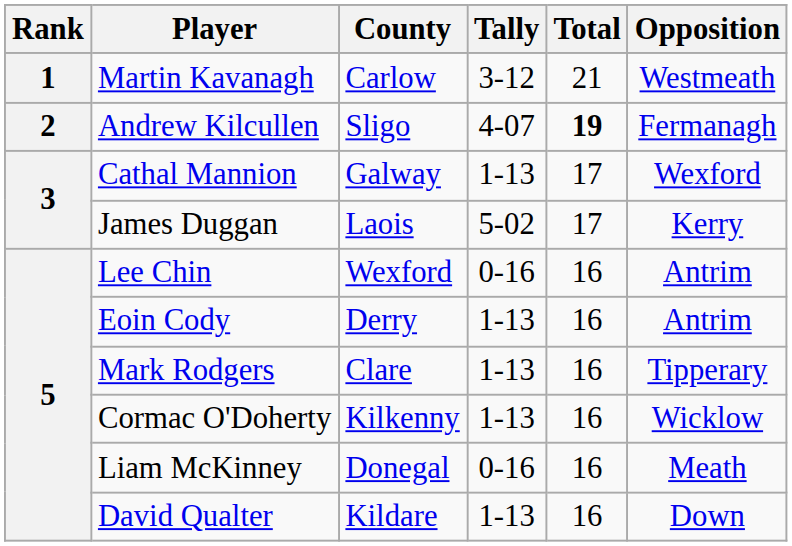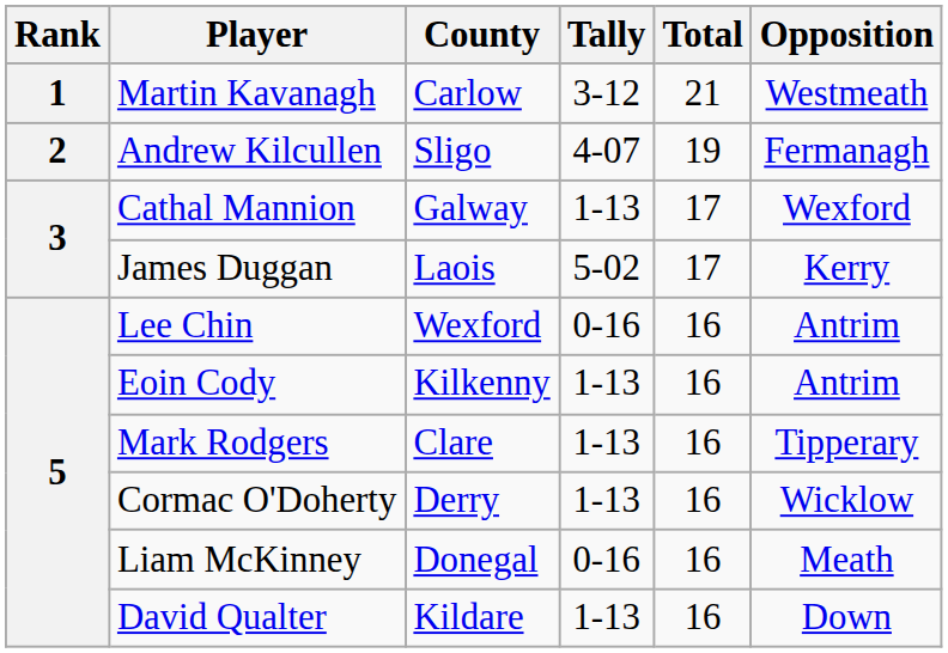 <table class="wikitable sortable">
 <tr>
 <th>Rank</th>
 <th>Player</th>
 <th>County</th>
 <th>Tally</th>
 <th>Total</th>
 <th>Opposition</th>
 </tr>
 <tr>
 <th>1</th>
 <td><a href='#'>Martin Kavanagh</a></td>
 <td> <a href='#'>Carlow</a></td>
 <td align="center">3-12</td>
 <td align="center">21</td>
 <td align="center"> <a href='#'>Westmeath</a></td>
 </tr>
 <tr>
 <th>2</th>
 <td><a href='#'>Andrew Kilcullen</a></td>
 <td> <a href='#'>Sligo</a></td>
 <td align="center">4-07</td>
-<td align="center"><strong>19</strong></td>
+<td align="center">19</td>
 <td align="center"> <a href='#'>Fermanagh</a></td>
 </tr>
 <tr>
 <th rowspan="2">3</th>
 <td><a href='#'>Cathal Mannion</a></td>
 <td> <a href='#'>Galway</a></td>
 <td align="center">1-13</td>
 <td align="center">17</td>
 <td align="center"> <a href='#'>Wexford</a></td>
 </tr>
 <tr>
 <td>James Duggan</td>
 <td> <a href='#'>Laois</a></td>
 <td align="center">5-02</td>
 <td align="center">17</td>
 <td align="center"> <a href='#'>Kerry</a></td>
 </tr>
 <tr>
 <th rowspan="6">5</th>
 <td><a href='#'>Lee Chin</a></td>
 <td> <a href='#'>Wexford</a></td>
 <td align="center">0-16</td>
 <td align="center">16</td>
 <td align="center"> <a href='#'>Antrim</a></td>
 </tr>
 <tr>
 <td><a href='#'>Eoin Cody</a></td>
-<td> <a href='#'>Derry</a></td>
+<td> <a href='#'>Kilkenny</a></td>
 <td align="center">1-13</td>
 <td align="center">16</td>
 <td align="center"> <a href='#'>Antrim</a></td>
 </tr>
 <tr>
 <td><a href='#'>Mark Rodgers</a></td>
 <td> <a href='#'>Clare</a></td>
 <td align="center">1-13</td>
 <td align="center">16</td>
 <td align="center"> <a href='#'>Tipperary</a></td>
 </tr>
 <tr>
 <td>Cormac O'Doherty</td>
-<td> <a href='#'>Kilkenny</a></td>
+<td> <a href='#'>Derry</a></td>
 <td align="center">1-13</td>
 <td align="center">16</td>
 <td align="center"> <a href='#'>Wicklow</a></td>
 </tr>
 <tr>
 <td>Liam McKinney</td>
 <td> <a href='#'>Donegal</a></td>
 <td align="center">0-16</td>
 <td align="center">16</td>
 <td align="center"> <a href='#'>Meath</a></td>
 </tr>
 <tr>
 <td><a href='#'>David Qualter</a></td>
 <td> <a href='#'>Kildare</a></td>
 <td align="center">1-13</td>
 <td align="center">16</td>
 <td align="center"> <a href='#'>Down</a></td>
 </tr>
 </table>
